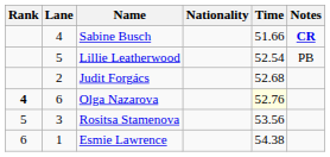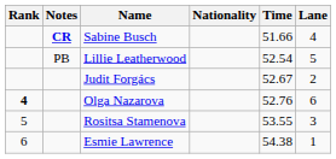 <table class="wikitable sortable" style="text-align:center">
 <tr>
 <th>Rank</th>
-<th>Lane</th>
+<th>Notes</th>
 <th>Name</th>
 <th>Nationality</th>
 <th>Time</th>
-<th>Notes</th>
+<th>Lane</th>
 </tr>
 <tr>
 <td></td>
-<td>4</td>
+<td><strong><a href='#'>CR</a></strong></td>
 <td align="left"><a href='#'>Sabine Busch</a></td>
 <td align=left></td>
 <td>51.66</td>
-<td><strong><a href='#'>CR</a></strong></td>
+<td>4</td>
 </tr>
 <tr>
 <td></td>
-<td>5</td>
+<td>PB</td>
 <td align="left"><a href='#'>Lillie Leatherwood</a></td>
 <td align=left></td>
 <td>52.54</td>
-<td>PB</td>
+<td>5</td>
 </tr>
 <tr>
 <td></td>
-<td>2</td>
+<td></td>
 <td align="left"><a href='#'>Judit Forgács</a></td>
 <td align=left></td>
-<td>52.68</td>
-<td></td>
+<td>52.67</td>
+<td>2</td>
 </tr>
 <tr>
 <td><strong>4</strong></td>
-<td>6</td>
+<td></td>
 <td align="left"><a href='#'>Olga Nazarova</a></td>
 <td align=left></td>
-<td style="background: lightyellow;">52.76</td>
-<td></td>
+<td>52.76</td>
+<td>6</td>
 </tr>
 <tr>
 <td>5</td>
-<td>3</td>
+<td></td>
 <td align="left"><a href='#'>Rositsa Stamenova</a></td>
 <td align=left></td>
-<td>53.56</td>
-<td></td>
+<td>53.55</td>
+<td>3</td>
 </tr>
 <tr>
 <td>6</td>
-<td>1</td>
+<td></td>
 <td align="left"><a href='#'>Esmie Lawrence</a></td>
 <td align=left></td>
 <td>54.38</td>
-<td></td>
+<td>1</td>
 </tr>
 </table>
